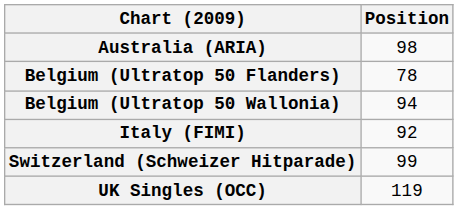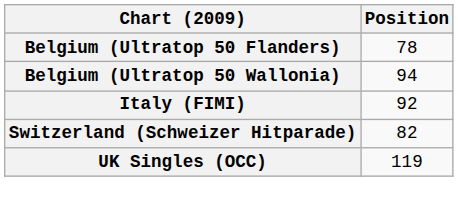 <table class="wikitable sortable plainrowheaders" style="text-align:center">
 <tr>
 <th scope="col">Chart (2009)</th>
 <th scope="col">Position</th>
-</tr>
-<tr>
-<th scope="row">Australia (ARIA)</th>
-<td>98</td>
 </tr>
 <tr>
 <th scope="row">Belgium (Ultratop 50 Flanders)</th>
 <td>78</td>
 </tr>
 <tr>
 <th scope="row">Belgium (Ultratop 50 Wallonia)</th>
 <td>94</td>
 </tr>
 <tr>
 <th scope="row">Italy (FIMI)</th>
 <td>92</td>
 </tr>
 <tr>
 <th scope="row">Switzerland (Schweizer Hitparade)</th>
-<td>99</td>
+<td>82</td>
 </tr>
 <tr>
 <th scope="row">UK Singles (OCC)</th>
 <td>119</td>
 </tr>
 </table>
